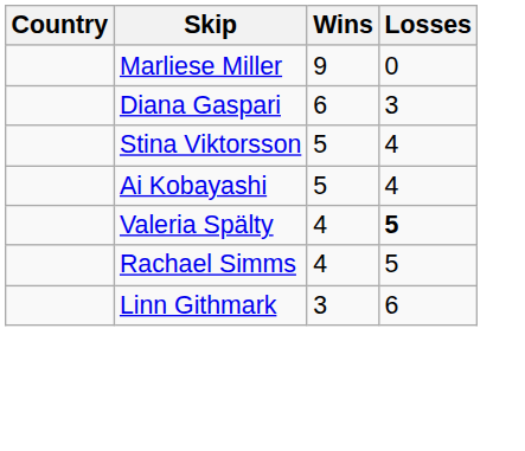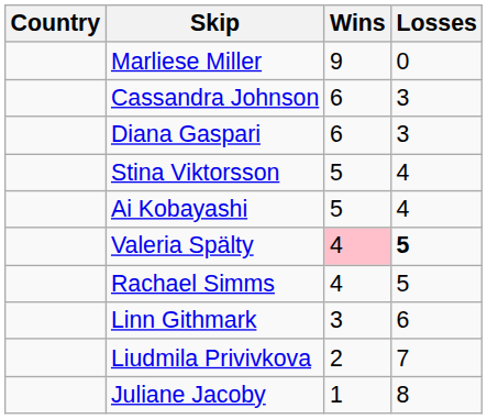 <table class="wikitable">
 <tr>
 <th>Country</th>
 <th>Skip</th>
 <th>Wins</th>
 <th>Losses</th>
 </tr>
 <tr>
 <td></td>
 <td><a href='#'>Marliese Miller</a></td>
 <td>9</td>
 <td>0</td>
+</tr>
+<tr>
+<td></td>
+<td><a href='#'>Cassandra Johnson</a></td>
+<td>6</td>
+<td>3</td>
 </tr>
 <tr>
 <td></td>
 <td><a href='#'>Diana Gaspari</a></td>
 <td>6</td>
 <td>3</td>
 </tr>
 <tr>
 <td></td>
 <td><a href='#'>Stina Viktorsson</a></td>
 <td>5</td>
 <td>4</td>
 </tr>
 <tr>
 <td></td>
 <td><a href='#'>Ai Kobayashi</a></td>
 <td>5</td>
 <td>4</td>
 </tr>
 <tr>
 <td></td>
 <td><a href='#'>Valeria Spälty</a></td>
-<td>4</td>
+<td style="background: pink;">4</td>
 <td><strong>5</strong></td>
 </tr>
 <tr>
 <td></td>
 <td><a href='#'>Rachael Simms</a></td>
 <td>4</td>
 <td>5</td>
 </tr>
 <tr>
 <td></td>
 <td><a href='#'>Linn Githmark</a></td>
 <td>3</td>
 <td>6</td>
 </tr>
+<tr>
+<td></td>
+<td><a href='#'>Liudmila Privivkova</a></td>
+<td>2</td>
+<td>7</td>
+</tr>
+<tr>
+<td></td>
+<td><a href='#'>Juliane Jacoby</a></td>
+<td>1</td>
+<td>8</td>
+</tr>
 </table>
